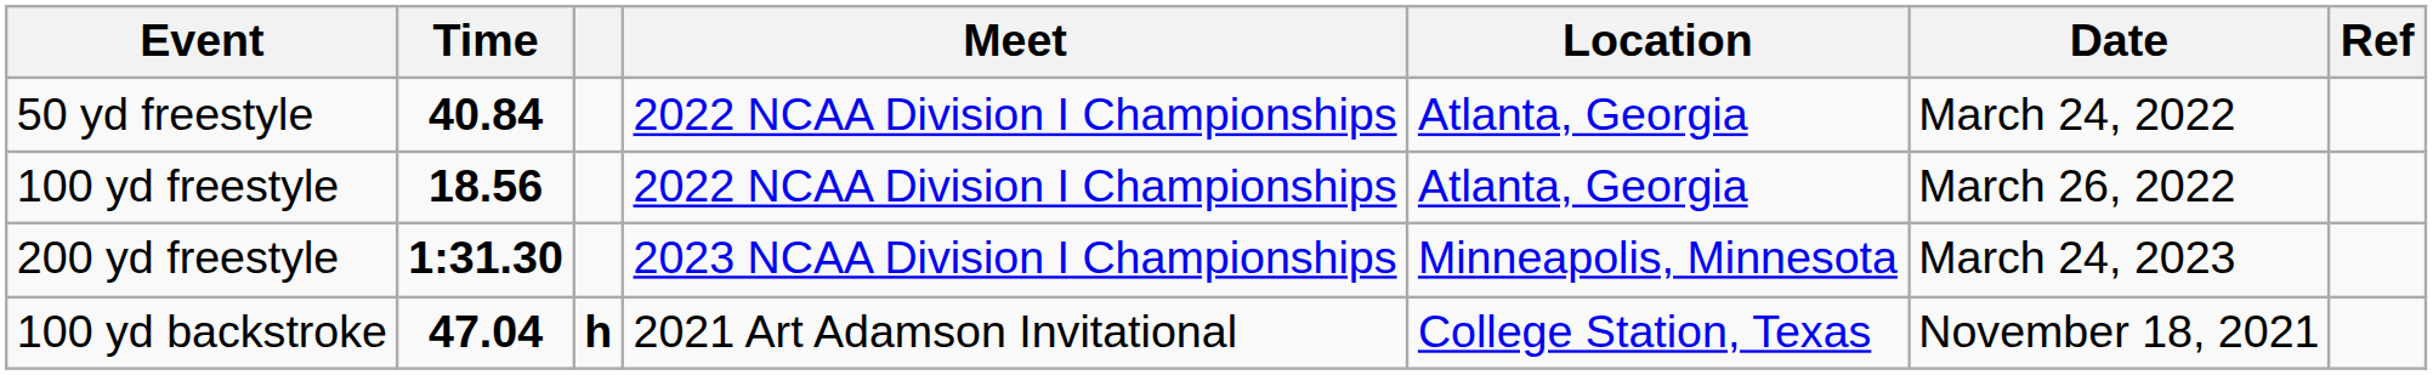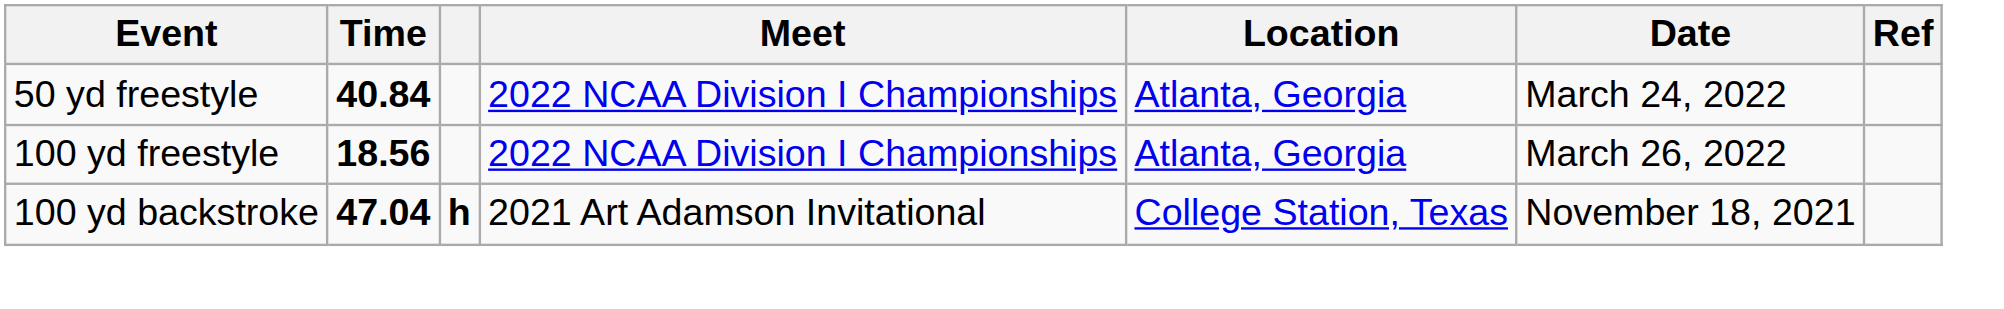 <table class="wikitable">
 <tr>
 <th>Event</th>
 <th>Time</th>
 <th></th>
 <th>Meet</th>
 <th>Location</th>
 <th>Date</th>
 <th>Ref</th>
 </tr>
 <tr>
 <td>50 yd freestyle</td>
 <td align="center"><strong>40.84</strong></td>
 <td></td>
 <td><a href='#'>2022 NCAA Division I Championships</a></td>
 <td><a href='#'>Atlanta, Georgia</a></td>
 <td>March 24, 2022</td>
 <td align="center"></td>
 </tr>
 <tr>
 <td>100 yd freestyle</td>
 <td align="center"><strong>18.56</strong></td>
 <td></td>
 <td><a href='#'>2022 NCAA Division I Championships</a></td>
 <td><a href='#'>Atlanta, Georgia</a></td>
 <td>March 26, 2022</td>
 <td align="center"></td>
 </tr>
 <tr>
-<td>200 yd freestyle</td>
-<td align="center"><strong>1:31.30</strong></td>
-<td></td>
-<td><a href='#'>2023 NCAA Division I Championships</a></td>
-<td><a href='#'>Minneapolis, Minnesota</a></td>
-<td>March 24, 2023</td>
-<td align="center"></td>
-</tr>
-<tr>
 <td>100 yd backstroke</td>
 <td align="center"><strong>47.04</strong></td>
 <td><strong>h</strong></td>
 <td>2021 Art Adamson Invitational</td>
 <td><a href='#'>College Station, Texas</a></td>
 <td>November 18, 2021</td>
 <td align="center"></td>
 </tr>
 </table>
